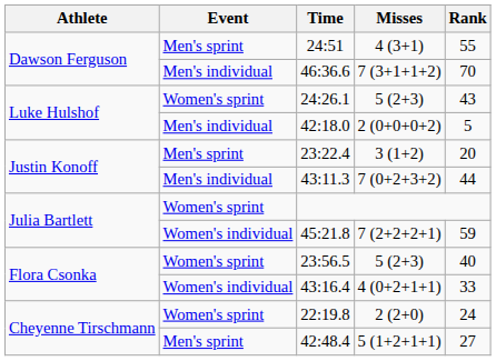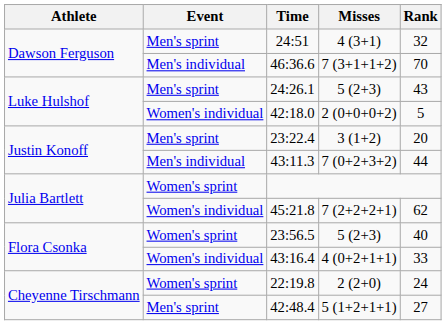 <table class="wikitable" style="font-size:90%">
 <tr>
 <th>Athlete</th>
 <th>Event</th>
 <th>Time</th>
 <th>Misses</th>
 <th>Rank</th>
 </tr>
 <tr align=center>
 <td align=left rowspan=2><a href='#'>Dawson Ferguson</a></td>
 <td align=left><a href='#'>Men's sprint</a></td>
 <td>24:51</td>
 <td>4 (3+1)</td>
-<td>55</td>
+<td>32</td>
 </tr>
 <tr align=center>
 <td align=left><a href='#'>Men's individual</a></td>
 <td>46:36.6</td>
 <td>7 (3+1+1+2)</td>
 <td>70</td>
 </tr>
 <tr align=center>
 <td align=left rowspan=2><a href='#'>Luke Hulshof</a></td>
-<td align=left><a href='#'>Women's sprint</a></td>
+<td align=left><a href='#'>Men's sprint</a></td>
 <td>24:26.1</td>
 <td>5 (2+3)</td>
 <td>43</td>
 </tr>
 <tr align=center>
-<td align=left><a href='#'>Men's individual</a></td>
+<td align=left><a href='#'>Women's individual</a></td>
 <td>42:18.0</td>
 <td>2 (0+0+0+2)</td>
 <td>5</td>
 </tr>
 <tr align=center>
 <td align=left rowspan=2><a href='#'>Justin Konoff</a></td>
 <td align=left><a href='#'>Men's sprint</a></td>
 <td>23:22.4</td>
 <td>3 (1+2)</td>
 <td>20</td>
 </tr>
 <tr align=center>
 <td align=left><a href='#'>Men's individual</a></td>
 <td>43:11.3</td>
 <td>7 (0+2+3+2)</td>
 <td>44</td>
 </tr>
 <tr align=center>
 <td align=left rowspan=2><a href='#'>Julia Bartlett</a></td>
 <td align=left><a href='#'>Women's sprint</a></td>
 <td colspan=3></td>
 </tr>
 <tr align=center>
 <td align=left><a href='#'>Women's individual</a></td>
 <td>45:21.8</td>
 <td>7 (2+2+2+1)</td>
-<td>59</td>
+<td>62</td>
 </tr>
 <tr align=center>
 <td align=left rowspan=2><a href='#'>Flora Csonka</a></td>
 <td align=left><a href='#'>Women's sprint</a></td>
 <td>23:56.5</td>
 <td>5 (2+3)</td>
 <td>40</td>
 </tr>
 <tr align=center>
 <td align=left><a href='#'>Women's individual</a></td>
 <td>43:16.4</td>
 <td>4 (0+2+1+1)</td>
 <td>33</td>
 </tr>
 <tr align=center>
 <td align=left rowspan=2><a href='#'>Cheyenne Tirschmann</a></td>
 <td align=left><a href='#'>Women's sprint</a></td>
 <td>22:19.8</td>
 <td>2 (2+0)</td>
 <td>24</td>
 </tr>
 <tr align=center>
 <td align=left><a href='#'>Men's sprint</a></td>
 <td>42:48.4</td>
 <td>5 (1+2+1+1)</td>
 <td>27</td>
 </tr>
 </table>
